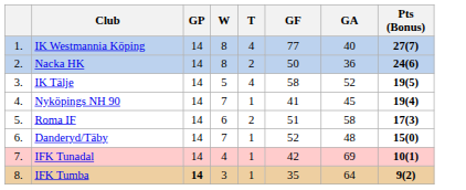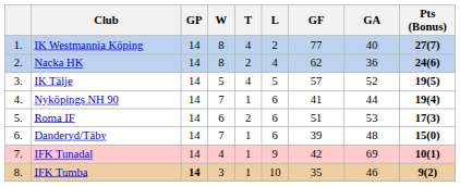 <table class="wikitable">
 <tr>
 <th width="30"></th>
 <th width="200">Club</th>
 <th width="30">GP</th>
 <th width="30">W</th>
 <th width="30">T</th>
+<th width="30">L</th>
 <th width="70">GF</th>
 <th width="70">GA</th>
 <th width="70">Pts (Bonus)</th>
 </tr>
 <tr bgcolor="#BCD2EE" align="center">
 <td>1.</td>
 <td align="left"><a href='#'>IK Westmannia Köping</a></td>
 <td>14</td>
 <td>8</td>
 <td>4</td>
+<td>2</td>
 <td>77</td>
 <td>40</td>
 <td><strong>27(7)</strong></td>
 </tr>
 <tr bgcolor="#BCD2EE" align="center">
 <td>2.</td>
 <td align="left"><a href='#'>Nacka HK</a></td>
 <td>14</td>
 <td>8</td>
 <td>2</td>
-<td>50</td>
+<td>4</td>
+<td>62</td>
 <td>36</td>
 <td><strong>24(6)</strong></td>
 </tr>
 <tr bgcolor="#FFFFFF" align="center">
 <td>3.</td>
 <td align="left"><a href='#'>IK Tälje</a></td>
 <td>14</td>
 <td>5</td>
 <td>4</td>
-<td>58</td>
+<td>5</td>
+<td>57</td>
 <td>52</td>
 <td><strong>19(5)</strong></td>
 </tr>
 <tr bgcolor="#FFFFFF" align="center">
 <td>4.</td>
 <td align="left"><a href='#'>Nyköpings NH 90</a></td>
 <td>14</td>
 <td>7</td>
 <td>1</td>
+<td>6</td>
 <td>41</td>
-<td>45</td>
+<td>44</td>
 <td><strong>19(4)</strong></td>
 </tr>
 <tr bgcolor="#FFFFFF" align="center">
 <td>5.</td>
 <td align="left"><a href='#'>Roma IF</a></td>
 <td>14</td>
 <td>6</td>
 <td>2</td>
+<td>6</td>
 <td>51</td>
-<td>58</td>
+<td>53</td>
 <td><strong>17(3)</strong></td>
 </tr>
 <tr bgcolor="#FFFFFF" align="center">
 <td>6.</td>
 <td align="left"><a href='#'>Danderyd/Täby</a></td>
 <td>14</td>
 <td>7</td>
 <td>1</td>
-<td>52</td>
+<td>6</td>
+<td>39</td>
 <td>48</td>
 <td><strong>15(0)</strong></td>
 </tr>
 <tr bgcolor="#FFCCCC" align="center">
 <td>7.</td>
 <td align="left"><a href='#'>IFK Tunadal</a></td>
 <td>14</td>
 <td>4</td>
 <td>1</td>
+<td>9</td>
 <td>42</td>
 <td>69</td>
 <td><strong>10(1)</strong></td>
 </tr>
 <tr bgcolor="#EECFA1" align="center">
 <td>8.</td>
 <td align="left"><a href='#'>IFK Tumba</a></td>
 <td><strong>14</strong></td>
 <td>3</td>
 <td>1</td>
+<td>10</td>
 <td>35</td>
-<td>64</td>
+<td>46</td>
 <td><strong>9(2)</strong></td>
 </tr>
 </table>
